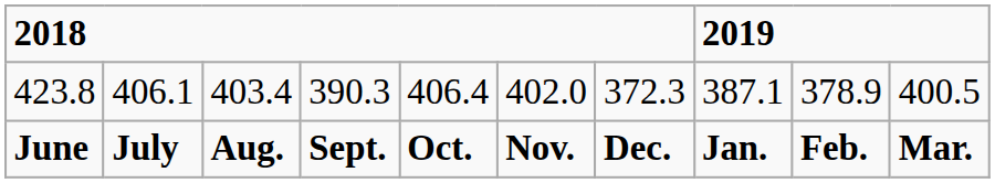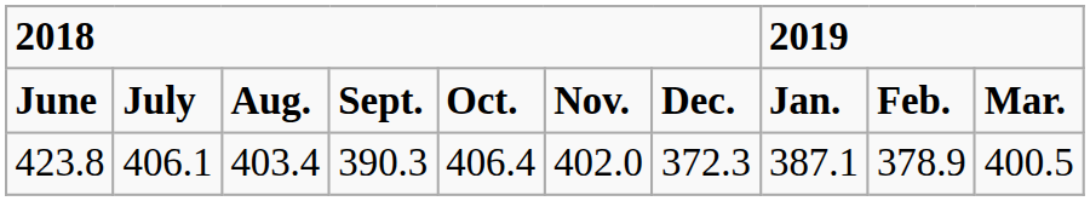 <table class="wikitable">
 <tr>
 <td colspan="7"><strong>2018</strong></td>
 <td colspan="3"><strong>2019</strong></td>
+</tr>
+<tr>
+<td><strong>June</strong></td>
+<td><strong>July</strong></td>
+<td><strong>Aug.</strong></td>
+<td><strong>Sept.</strong></td>
+<td><strong>Oct.</strong></td>
+<td><strong>Nov.</strong></td>
+<td><strong>Dec.</strong></td>
+<td><strong>Jan.</strong></td>
+<td><strong>Feb.</strong></td>
+<td><strong>Mar.</strong></td>
 </tr>
 <tr>
 <td>423.8</td>
 <td>406.1</td>
 <td>403.4</td>
 <td>390.3</td>
 <td>406.4</td>
 <td>402.0</td>
 <td>372.3</td>
 <td>387.1</td>
 <td>378.9</td>
 <td>400.5</td>
 </tr>
-<tr>
-<td><strong>June</strong></td>
-<td><strong>July</strong></td>
-<td><strong>Aug.</strong></td>
-<td><strong>Sept.</strong></td>
-<td><strong>Oct.</strong></td>
-<td><strong>Nov.</strong></td>
-<td><strong>Dec.</strong></td>
-<td><strong>Jan.</strong></td>
-<td><strong>Feb.</strong></td>
-<td><strong>Mar.</strong></td>
-</tr>
 </table>
